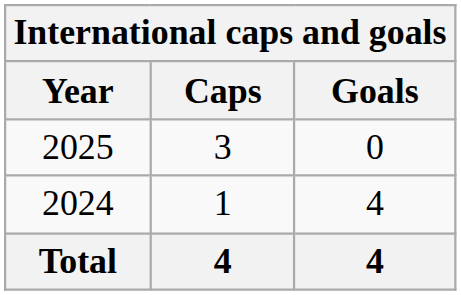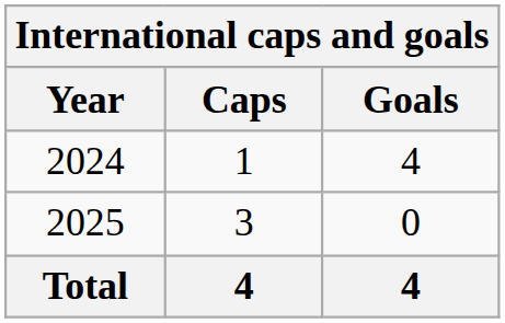 <table class="wikitable sortable" style="text-align:center">
 <tr>
 <th colspan="3">International caps and goals</th>
 </tr>
 <tr>
 <th>Year</th>
 <th>Caps</th>
 <th>Goals</th>
 </tr>
 <tr>
+<td>2024</td>
+<td>1</td>
+<td>4</td>
+</tr>
+<tr>
 <td>2025</td>
 <td>3</td>
 <td>0</td>
-</tr>
-<tr>
-<td>2024</td>
-<td>1</td>
-<td>4</td>
 </tr>
 <tr>
 <th>Total</th>
 <th>4</th>
 <th>4</th>
 </tr>
 </table>
